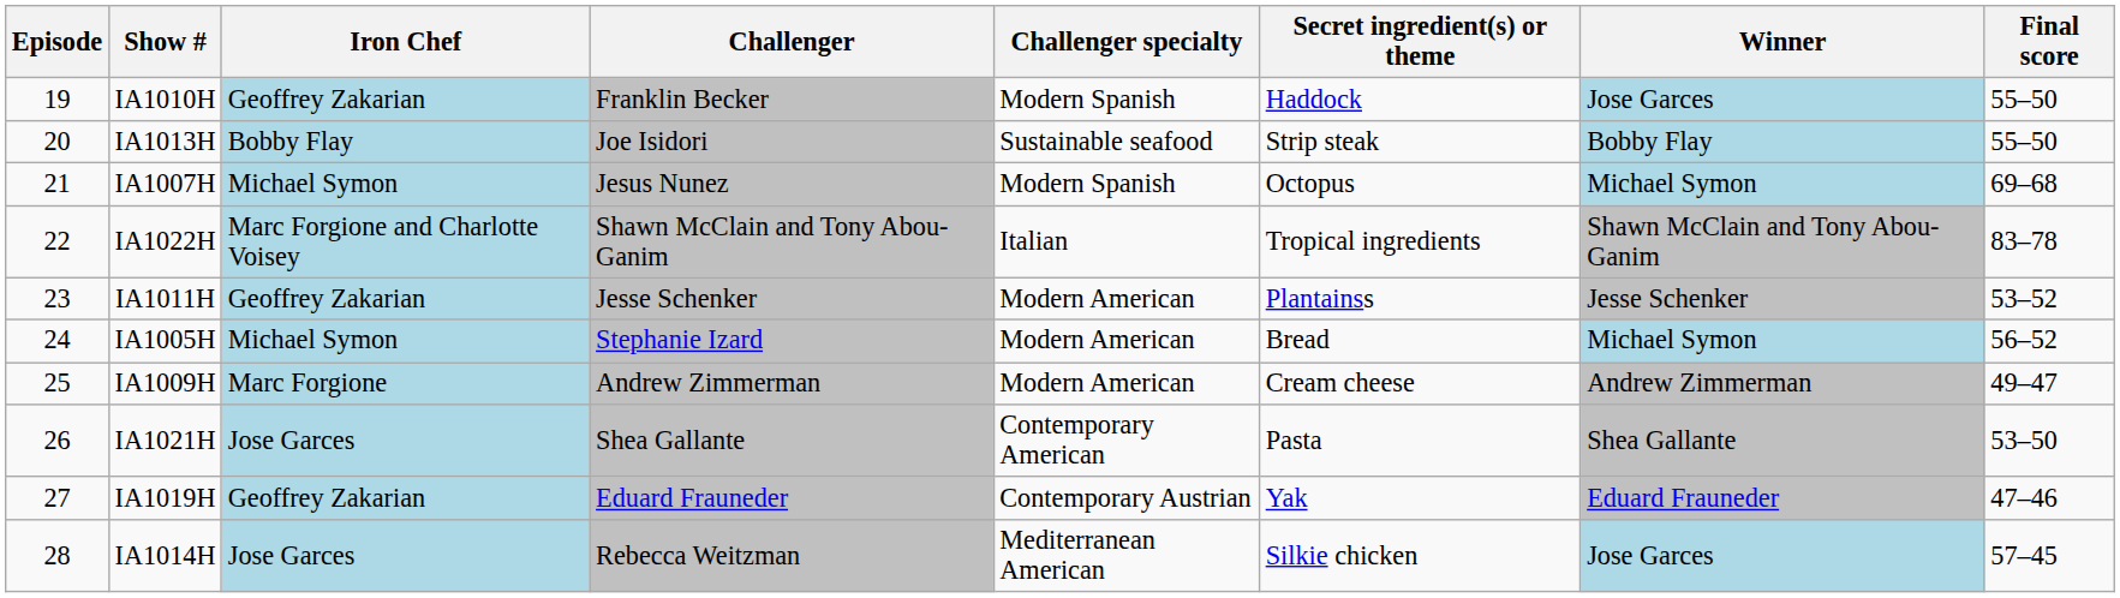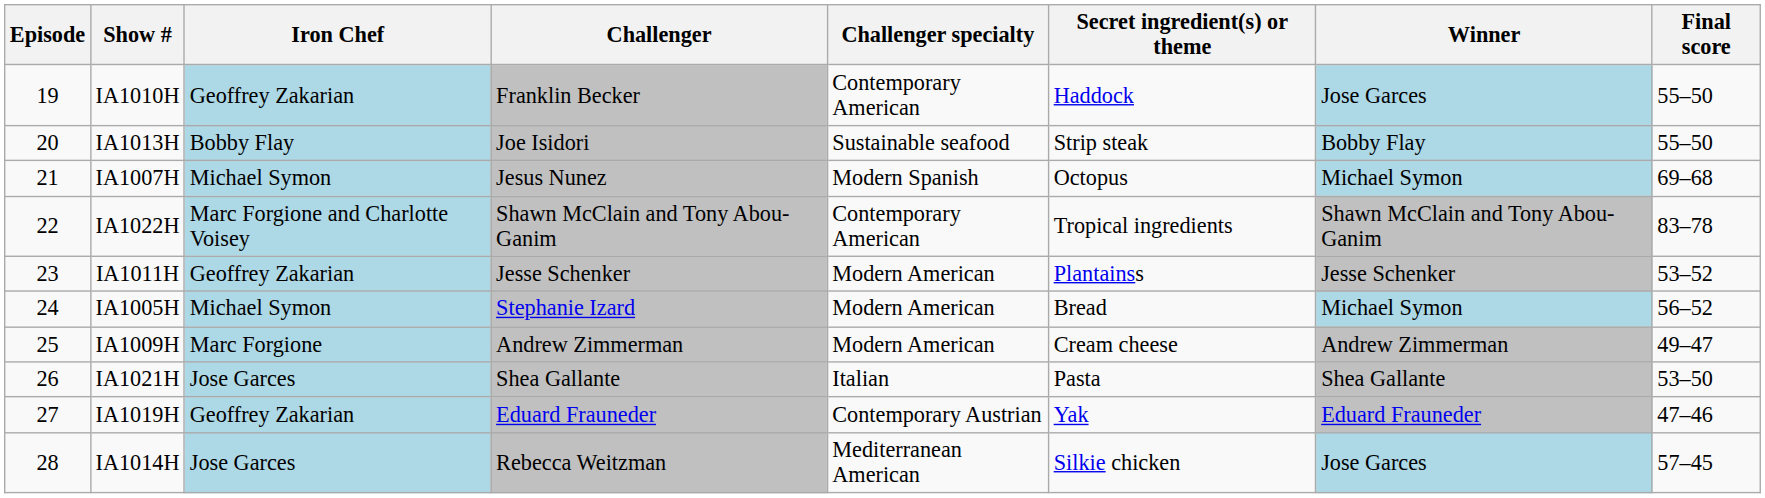 <table class="wikitable sortable" width="100%">
 <tr>
 <th><span>Episode</span></th>
 <th><span>Show #</span></th>
 <th><span>Iron Chef</span></th>
 <th><span>Challenger</span></th>
 <th><span>Challenger specialty</span></th>
 <th><span>Secret ingredient(s) or theme</span></th>
 <th><span>Winner</span></th>
 <th><span>Final score</span></th>
 </tr>
 <tr>
 <td style="text-align:center">19</td>
 <td style="text-align:center">IA1010H</td>
 <td style="background:lightblue">Geoffrey Zakarian</td>
 <td style="background:silver">Franklin Becker</td>
-<td>Modern Spanish</td>
+<td>Contemporary American</td>
 <td><a href='#'>Haddock</a></td>
 <td style="background:lightblue">Jose Garces</td>
 <td>55–50</td>
 </tr>
 <tr>
 <td style="text-align:center">20</td>
 <td style="text-align:center">IA1013H</td>
 <td style="background:lightblue">Bobby Flay</td>
 <td style="background:silver">Joe Isidori</td>
 <td>Sustainable seafood</td>
 <td>Strip steak</td>
 <td style="background:lightblue">Bobby Flay</td>
 <td>55–50</td>
 </tr>
 <tr>
 <td style="text-align:center">21</td>
 <td style="text-align:center">IA1007H</td>
 <td style="background:lightblue">Michael Symon</td>
 <td style="background:silver">Jesus Nunez</td>
 <td>Modern Spanish</td>
 <td>Octopus</td>
 <td style="background:lightblue">Michael Symon</td>
 <td>69–68</td>
 </tr>
 <tr>
 <td style="text-align:center">22</td>
 <td style="text-align:center">IA1022H</td>
 <td style="background:lightblue">Marc Forgione and Charlotte Voisey</td>
 <td style="background:silver">Shawn McClain and Tony Abou-Ganim</td>
-<td>Italian</td>
+<td>Contemporary American</td>
 <td>Tropical ingredients</td>
 <td style="background:silver">Shawn McClain and Tony Abou-Ganim</td>
 <td>83–78</td>
 </tr>
 <tr>
 <td style="text-align:center">23</td>
 <td style="text-align:center">IA1011H</td>
 <td style="background:lightblue">Geoffrey Zakarian</td>
 <td style="background:silver">Jesse Schenker</td>
 <td>Modern American</td>
 <td><a href='#'>Plantains</a>s</td>
 <td style="background:silver">Jesse Schenker</td>
 <td>53–52</td>
 </tr>
 <tr>
 <td style="text-align:center">24</td>
 <td style="text-align:center">IA1005H</td>
 <td style="background:lightblue">Michael Symon</td>
 <td style="background:silver"><a href='#'>Stephanie Izard</a></td>
 <td>Modern American</td>
 <td>Bread</td>
 <td style="background:lightblue">Michael Symon</td>
 <td>56–52</td>
 </tr>
 <tr>
 <td style="text-align:center">25</td>
 <td style="text-align:center">IA1009H</td>
 <td style="background:lightblue">Marc Forgione</td>
 <td style="background:silver">Andrew Zimmerman </td>
 <td>Modern American</td>
 <td>Cream cheese</td>
 <td style="background:silver">Andrew Zimmerman</td>
 <td>49–47</td>
 </tr>
 <tr>
 <td style="text-align:center">26</td>
 <td style="text-align:center">IA1021H</td>
 <td style="background:lightblue">Jose Garces</td>
 <td style="background:silver">Shea Gallante</td>
-<td>Contemporary American</td>
+<td>Italian</td>
 <td>Pasta</td>
 <td style="background:silver">Shea Gallante</td>
 <td>53–50</td>
 </tr>
 <tr>
 <td style="text-align:center">27</td>
 <td style="text-align:center">IA1019H</td>
 <td style="background:lightblue">Geoffrey Zakarian</td>
 <td style="background:silver"><a href='#'>Eduard Frauneder</a></td>
 <td>Contemporary Austrian</td>
 <td><a href='#'>Yak</a></td>
 <td style="background:silver"><a href='#'>Eduard Frauneder</a></td>
 <td>47–46</td>
 </tr>
 <tr>
 <td style="text-align:center">28</td>
 <td style="text-align:center">IA1014H</td>
 <td style="background:lightblue">Jose Garces</td>
 <td style="background:silver">Rebecca Weitzman</td>
 <td>Mediterranean American</td>
 <td><a href='#'>Silkie</a> chicken</td>
 <td style="background:lightblue">Jose Garces</td>
 <td>57–45</td>
 </tr>
 </table>
